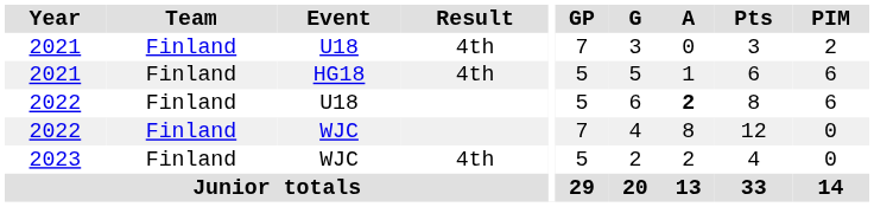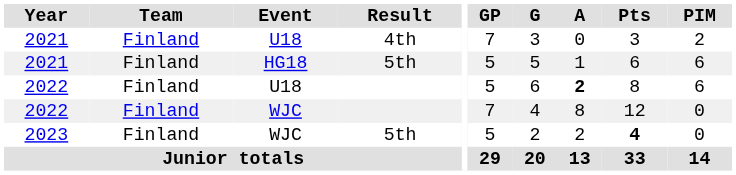 <table border="0" cellpadding="1" cellspacing="0" ID="Table3" style="text-align:center; width:40em">
 <tr bgcolor="#e0e0e0">
 <th>Year</th>
 <th>Team</th>
 <th>Event</th>
 <th>Result</th>
 <th rowspan="100" bgcolor="#ffffff"></th>
 <th>GP</th>
 <th>G</th>
 <th>A</th>
 <th>Pts</th>
 <th>PIM</th>
 </tr>
 <tr>
 <td><a href='#'>2021</a></td>
 <td><a href='#'>Finland</a></td>
 <td><a href='#'>U18</a></td>
 <td>4th</td>
 <td>7</td>
 <td>3</td>
 <td>0</td>
 <td>3</td>
 <td>2</td>
 </tr>
 <tr bgcolor="#f0f0f0">
 <td><a href='#'>2021</a></td>
 <td>Finland</td>
 <td><a href='#'>HG18</a></td>
-<td>4th</td>
+<td>5th</td>
 <td>5</td>
 <td>5</td>
 <td>1</td>
 <td>6</td>
 <td>6</td>
 </tr>
 <tr>
 <td><a href='#'>2022</a></td>
 <td>Finland</td>
 <td>U18</td>
 <td></td>
 <td>5</td>
 <td>6</td>
 <td><strong>2</strong></td>
 <td>8</td>
 <td>6</td>
 </tr>
 <tr bgcolor="#f0f0f0">
 <td><a href='#'>2022</a></td>
 <td><a href='#'>Finland</a></td>
 <td><a href='#'>WJC</a></td>
 <td></td>
 <td>7</td>
 <td>4</td>
 <td>8</td>
 <td>12</td>
 <td>0</td>
 </tr>
 <tr>
 <td><a href='#'>2023</a></td>
 <td>Finland</td>
 <td>WJC</td>
-<td>4th</td>
+<td>5th</td>
 <td>5</td>
 <td>2</td>
 <td>2</td>
-<td>4</td>
+<td><strong>4</strong></td>
 <td>0</td>
 </tr>
 <tr bgcolor="#e0e0e0">
 <th colspan="4">Junior totals</th>
 <th>29</th>
 <th>20</th>
 <th>13</th>
 <th>33</th>
 <th>14</th>
 </tr>
 </table>
